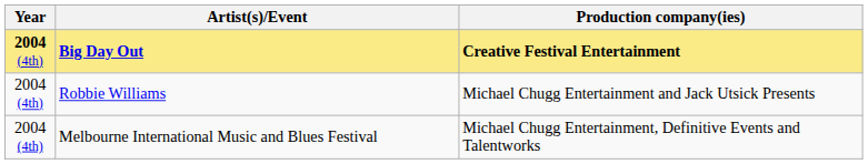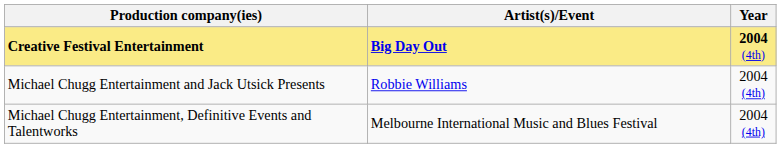 <table class="sortable wikitable">
 <tr>
+<th width="40%">Production company(ies)</th>
+<th width="40%">Artist(s)/Event</th>
 <th width="5%">Year</th>
-<th width="40%">Artist(s)/Event</th>
-<th width="40%">Production company(ies)</th>
 </tr>
 <tr style="background:#FAEB86">
+<td><strong>Creative Festival Entertainment</strong></td>
+<td><strong><a href='#'>Big Day Out</a></strong></td>
 <td align="center"><strong>2004</strong><br><small><a href='#'>(4th)</a></small></td>
-<td><strong><a href='#'>Big Day Out</a></strong></td>
-<td><strong>Creative Festival Entertainment</strong></td>
 </tr>
 <tr>
+<td>Michael Chugg Entertainment and Jack Utsick Presents</td>
+<td><a href='#'>Robbie Williams</a></td>
 <td align="center">2004<br><small><a href='#'>(4th)</a></small></td>
-<td><a href='#'>Robbie Williams</a></td>
-<td>Michael Chugg Entertainment and Jack Utsick Presents</td>
 </tr>
 <tr>
+<td>Michael Chugg Entertainment, Definitive Events and Talentworks</td>
+<td>Melbourne International Music and Blues Festival</td>
 <td align="center">2004<br><small><a href='#'>(4th)</a></small></td>
-<td>Melbourne International Music and Blues Festival</td>
-<td>Michael Chugg Entertainment, Definitive Events and Talentworks</td>
 </tr>
 </table>
